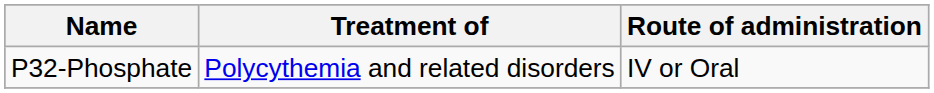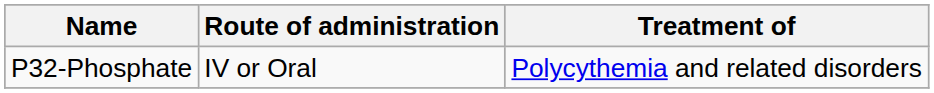 <table class="wikitable" style="font-size:95%">
 <tr>
 <th>Name</th>
+<th>Route of administration</th>
 <th>Treatment of</th>
-<th>Route of administration</th>
 </tr>
 <tr>
 <td>P32-Phosphate</td>
+<td>IV or Oral</td>
 <td><a href='#'>Polycythemia</a> and related disorders</td>
-<td>IV or Oral</td>
 </tr>
 </table>
